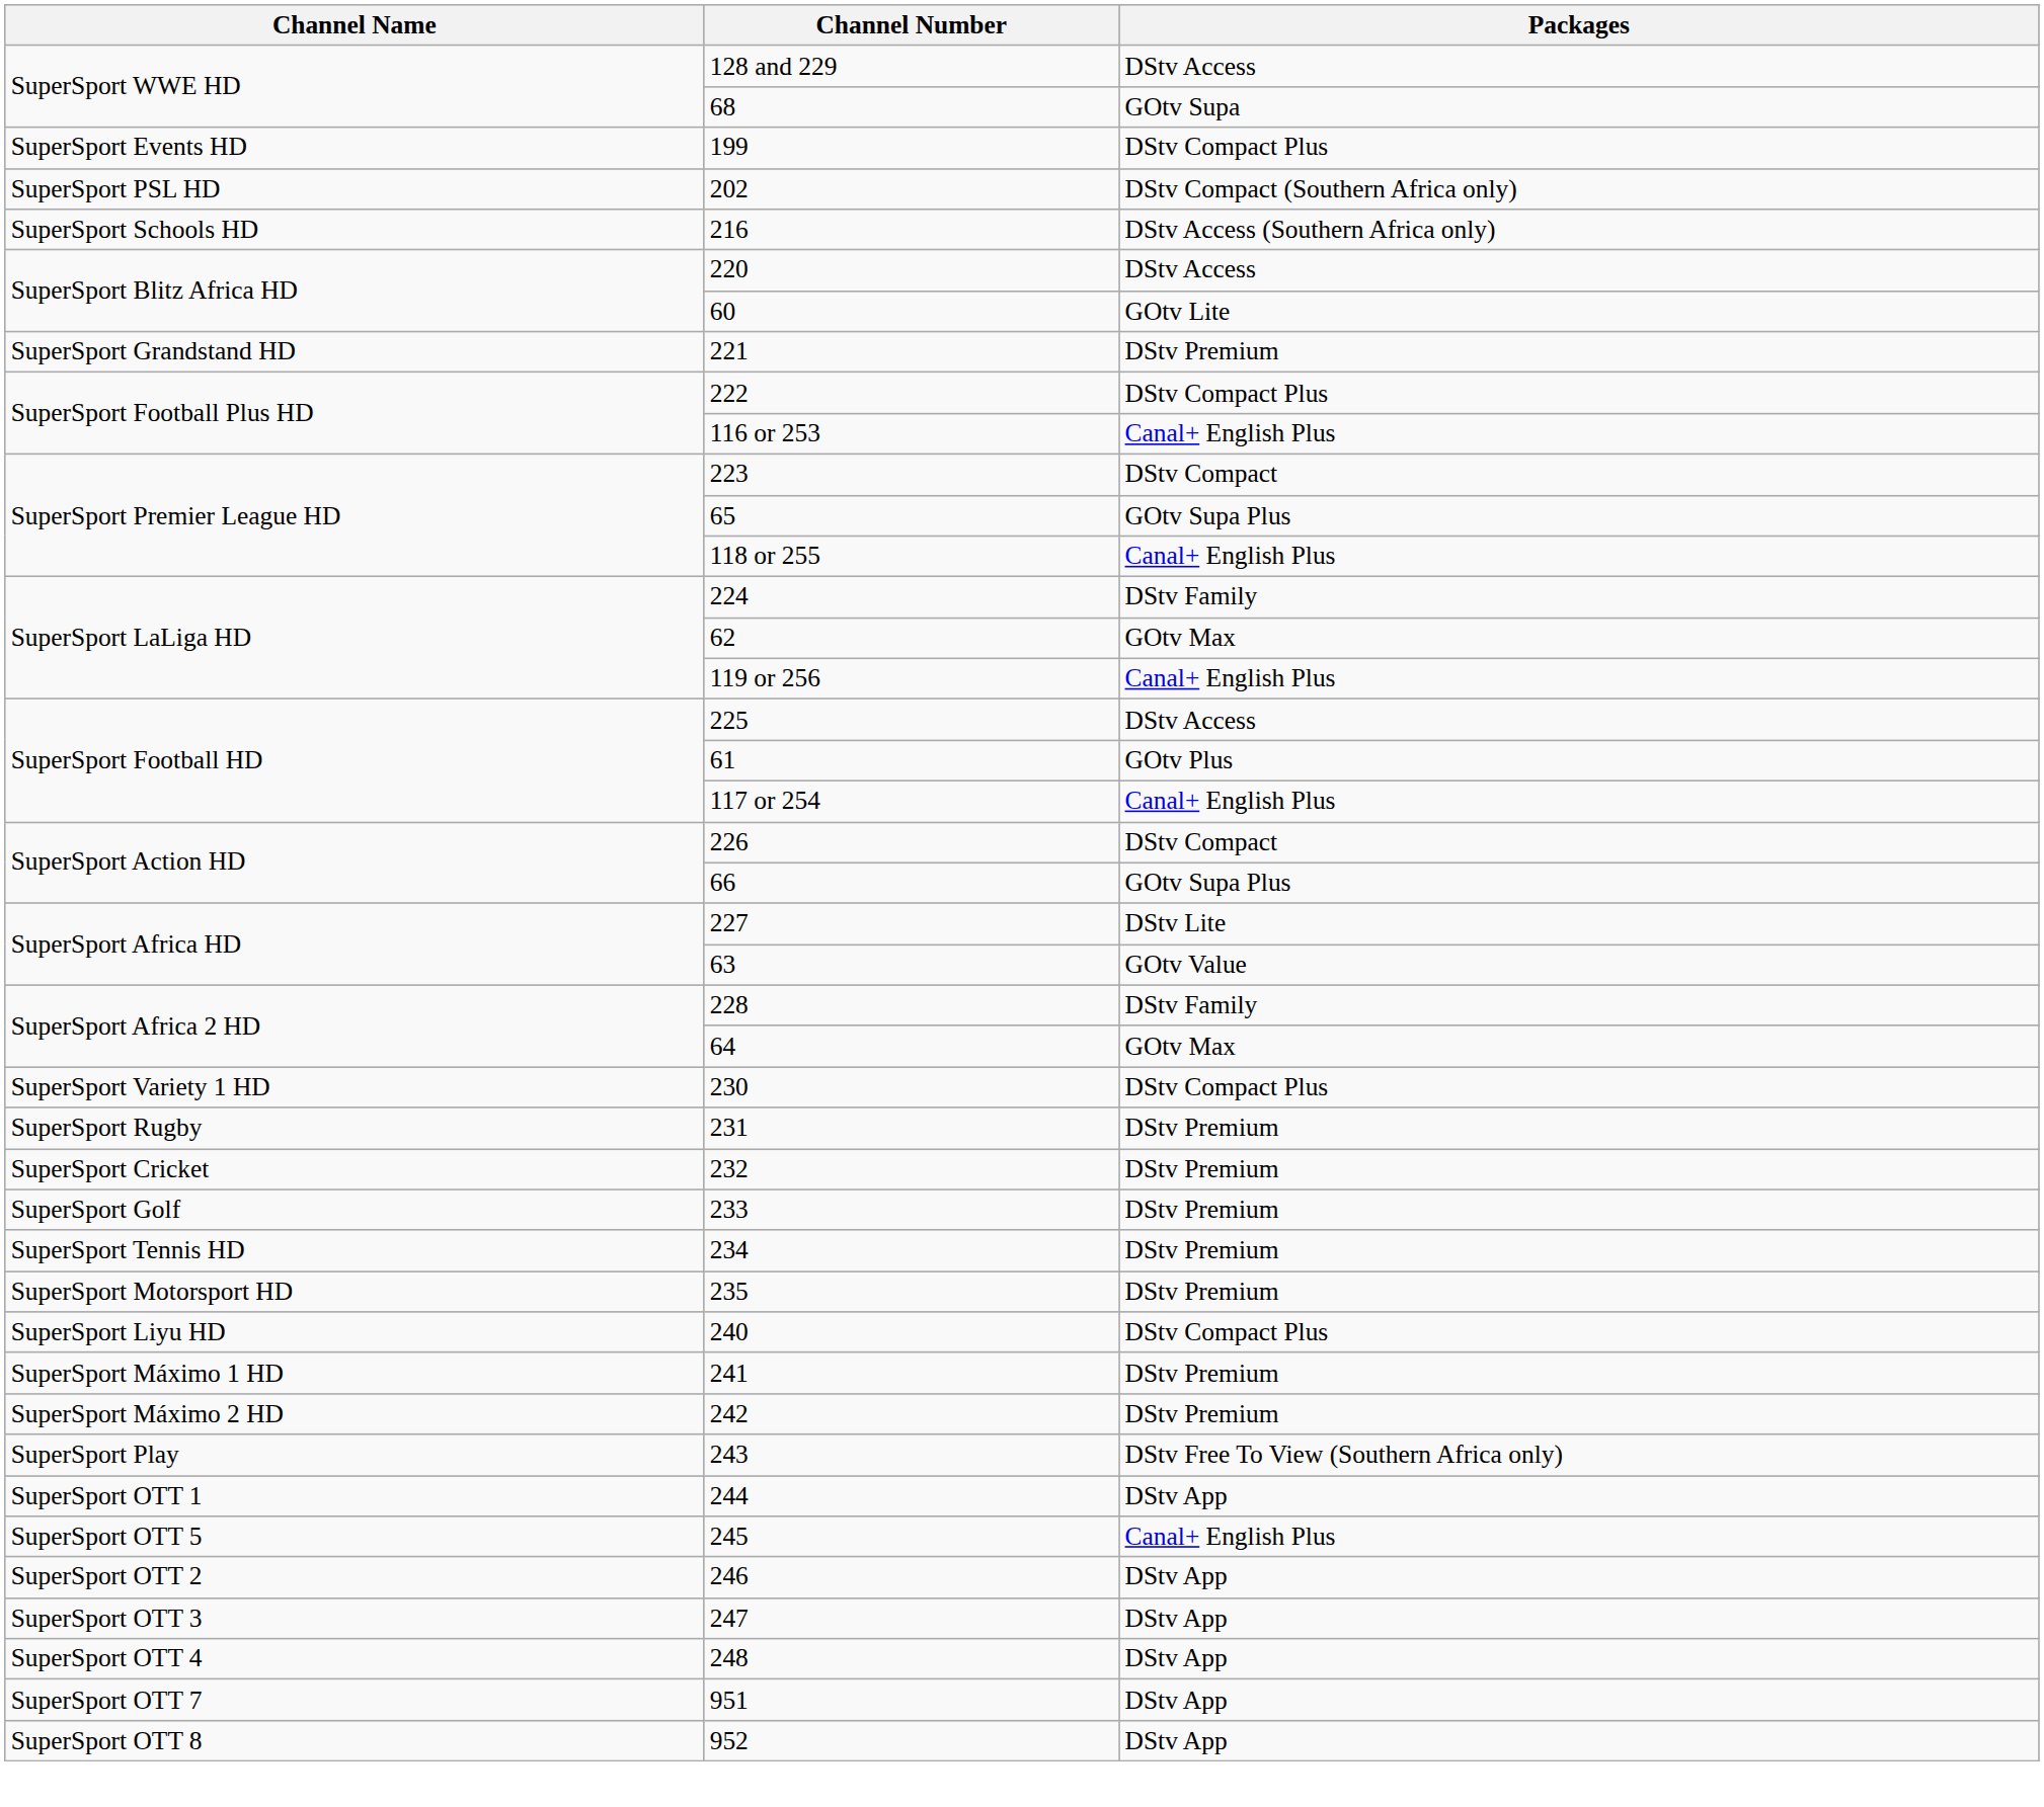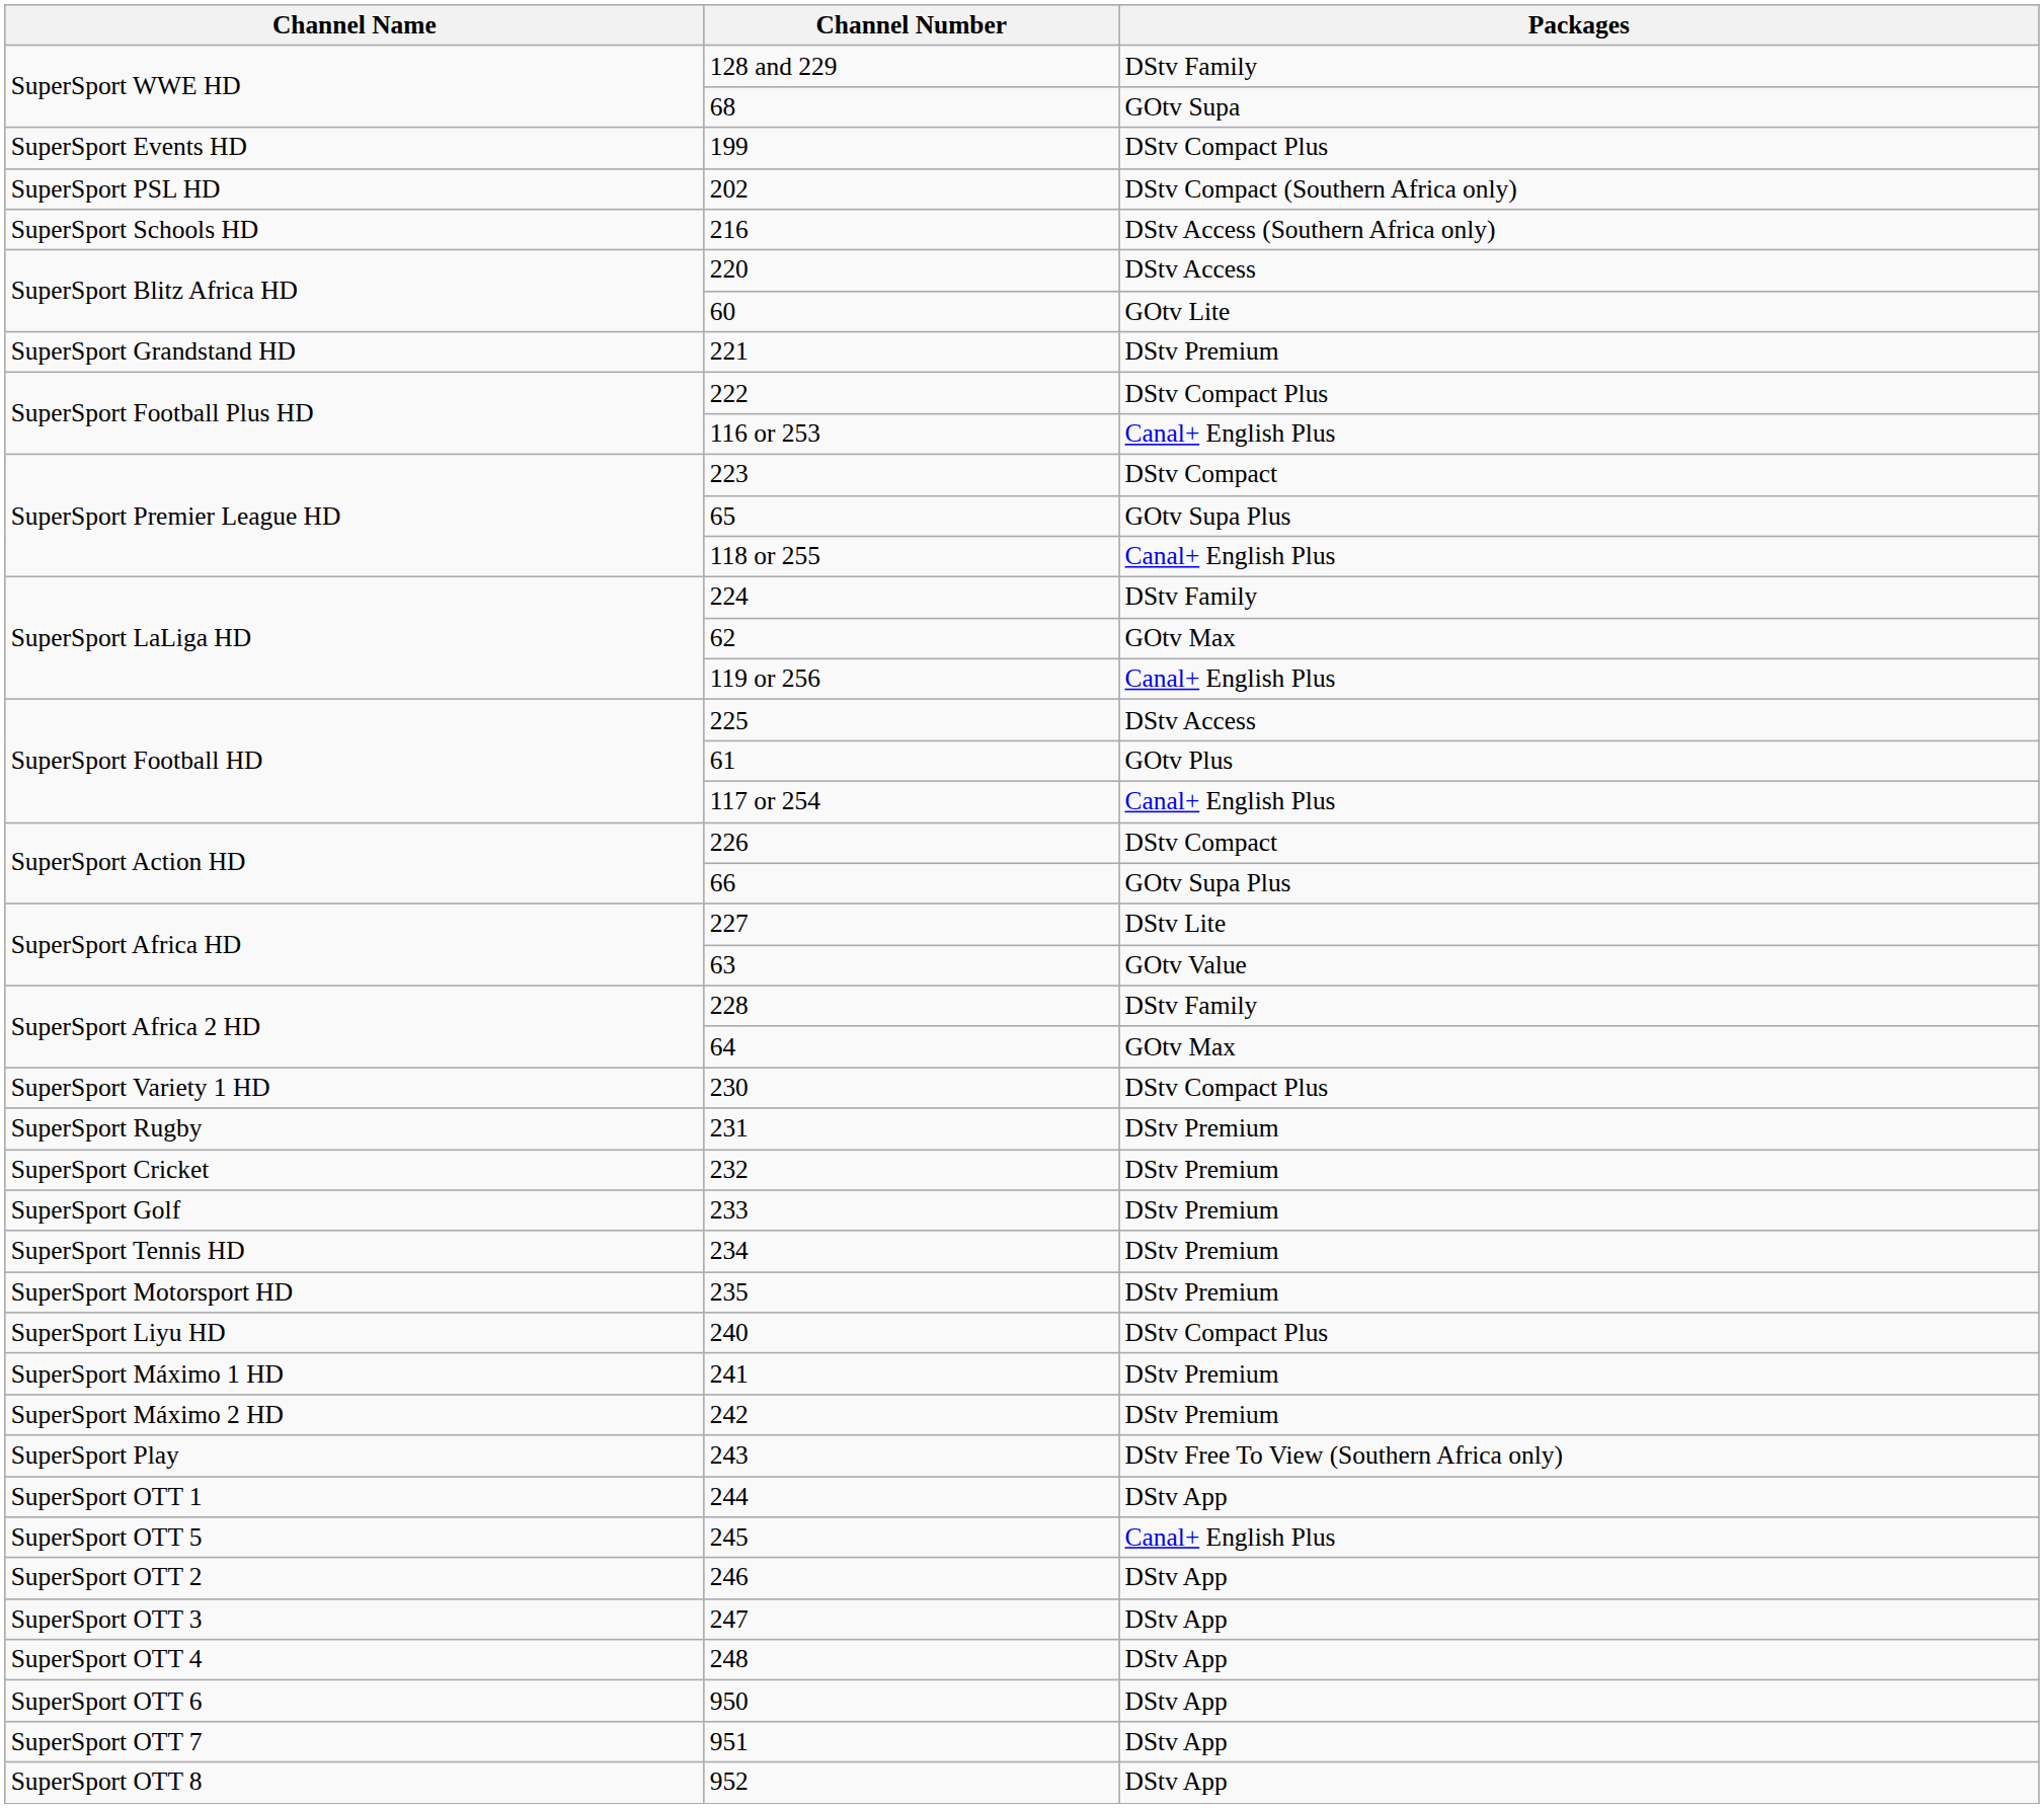 <table class="wikitable" width="100%">
 <tr>
 <th>Channel Name</th>
 <th>Channel Number</th>
 <th>Packages</th>
 </tr>
 <tr>
 <td rowspan=2>SuperSport WWE HD</td>
 <td>128 and 229</td>
-<td>DStv Access</td>
+<td>DStv Family</td>
 </tr>
 <tr>
 <td>68</td>
 <td>GOtv Supa</td>
 </tr>
 <tr>
 <td>SuperSport Events HD</td>
 <td>199</td>
 <td>DStv Compact Plus</td>
 </tr>
 <tr>
 <td>SuperSport PSL HD</td>
 <td>202</td>
 <td>DStv Compact (Southern Africa only)</td>
 </tr>
 <tr>
 <td>SuperSport Schools HD</td>
 <td>216</td>
 <td>DStv Access (Southern Africa only)</td>
 </tr>
 <tr>
 <td rowspan=2>SuperSport Blitz Africa HD</td>
 <td>220</td>
 <td>DStv Access</td>
 </tr>
 <tr>
 <td>60</td>
 <td>GOtv Lite</td>
 </tr>
 <tr>
 <td>SuperSport Grandstand HD</td>
 <td>221</td>
 <td>DStv Premium</td>
 </tr>
 <tr>
 <td rowspan=2>SuperSport Football Plus HD</td>
 <td>222</td>
 <td>DStv Compact Plus</td>
 </tr>
 <tr>
 <td>116 or 253</td>
 <td><a href='#'>Canal+</a> English Plus</td>
 </tr>
 <tr>
 <td rowspan=3>SuperSport Premier League HD</td>
 <td>223</td>
 <td>DStv Compact</td>
 </tr>
 <tr>
 <td>65</td>
 <td>GOtv Supa Plus</td>
 </tr>
 <tr>
 <td>118 or 255</td>
 <td><a href='#'>Canal+</a> English Plus</td>
 </tr>
 <tr>
 <td rowspan=3>SuperSport LaLiga HD</td>
 <td>224</td>
 <td>DStv Family</td>
 </tr>
 <tr>
 <td>62</td>
 <td>GOtv Max</td>
 </tr>
 <tr>
 <td>119 or 256</td>
 <td><a href='#'>Canal+</a> English Plus</td>
 </tr>
 <tr>
 <td rowspan=3>SuperSport Football HD</td>
 <td>225</td>
 <td>DStv Access</td>
 </tr>
 <tr>
 <td>61</td>
 <td>GOtv Plus</td>
 </tr>
 <tr>
 <td>117 or 254</td>
 <td><a href='#'>Canal+</a> English Plus</td>
 </tr>
 <tr>
 <td rowspan=2>SuperSport Action HD</td>
 <td>226</td>
 <td>DStv Compact</td>
 </tr>
 <tr>
 <td>66</td>
 <td>GOtv Supa Plus</td>
 </tr>
 <tr>
 <td rowspan=2>SuperSport Africa HD</td>
 <td>227</td>
 <td>DStv Lite</td>
 </tr>
 <tr>
 <td>63</td>
 <td>GOtv Value</td>
 </tr>
 <tr>
 <td rowspan=2>SuperSport Africa 2 HD</td>
 <td>228</td>
 <td>DStv Family</td>
 </tr>
 <tr>
 <td>64</td>
 <td>GOtv Max</td>
 </tr>
 <tr>
 <td>SuperSport Variety 1 HD</td>
 <td>230</td>
 <td>DStv Compact Plus</td>
 </tr>
 <tr>
 <td>SuperSport Rugby</td>
 <td>231</td>
 <td>DStv Premium</td>
 </tr>
 <tr>
 <td>SuperSport Cricket</td>
 <td>232</td>
 <td>DStv Premium</td>
 </tr>
 <tr>
 <td>SuperSport Golf</td>
 <td>233</td>
 <td>DStv Premium</td>
 </tr>
 <tr>
 <td>SuperSport Tennis HD</td>
 <td>234</td>
 <td>DStv Premium</td>
 </tr>
 <tr>
 <td>SuperSport Motorsport HD</td>
 <td>235</td>
 <td>DStv Premium</td>
 </tr>
 <tr>
 <td>SuperSport Liyu HD</td>
 <td>240</td>
 <td>DStv Compact Plus</td>
 </tr>
 <tr>
 <td>SuperSport Máximo 1 HD</td>
 <td>241</td>
 <td>DStv Premium</td>
 </tr>
 <tr>
 <td>SuperSport Máximo 2 HD</td>
 <td>242</td>
 <td>DStv Premium</td>
 </tr>
 <tr>
 <td>SuperSport Play</td>
 <td>243</td>
 <td>DStv Free To View (Southern Africa only)</td>
 </tr>
 <tr>
 <td>SuperSport OTT 1</td>
 <td>244</td>
 <td>DStv App</td>
 </tr>
 <tr>
 <td>SuperSport OTT 5</td>
 <td>245</td>
 <td><a href='#'>Canal+</a> English Plus</td>
 </tr>
 <tr>
 <td>SuperSport OTT 2</td>
 <td>246</td>
 <td>DStv App</td>
 </tr>
 <tr>
 <td>SuperSport OTT 3</td>
 <td>247</td>
 <td>DStv App</td>
 </tr>
 <tr>
 <td>SuperSport OTT 4</td>
 <td>248</td>
 <td>DStv App</td>
 </tr>
 <tr>
+<td>SuperSport OTT 6</td>
+<td>950</td>
+<td>DStv App</td>
+</tr>
+<tr>
 <td>SuperSport OTT 7</td>
 <td>951</td>
 <td>DStv App</td>
 </tr>
 <tr>
 <td>SuperSport OTT 8</td>
 <td>952</td>
 <td>DStv App</td>
 </tr>
 </table>
